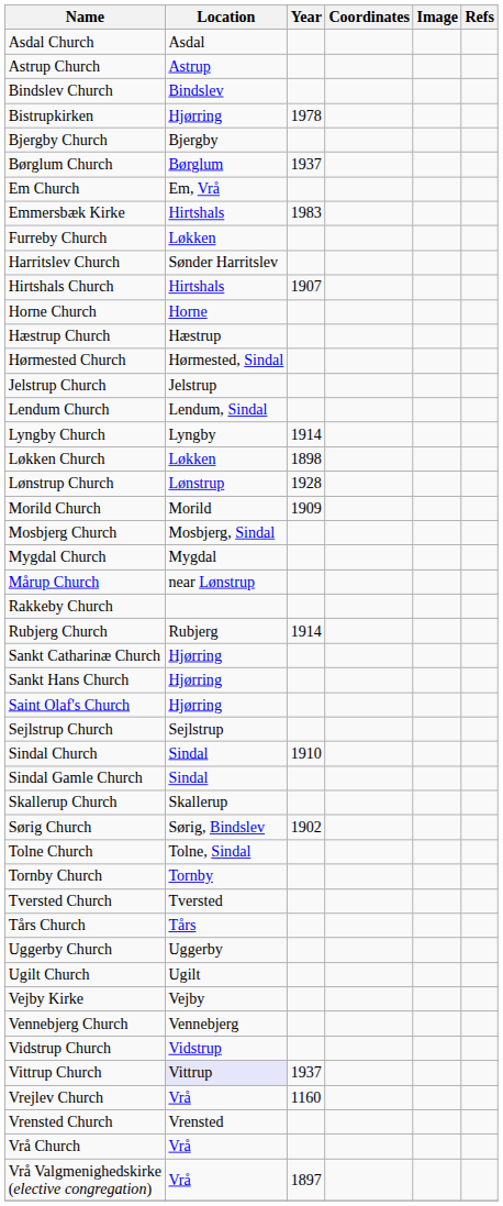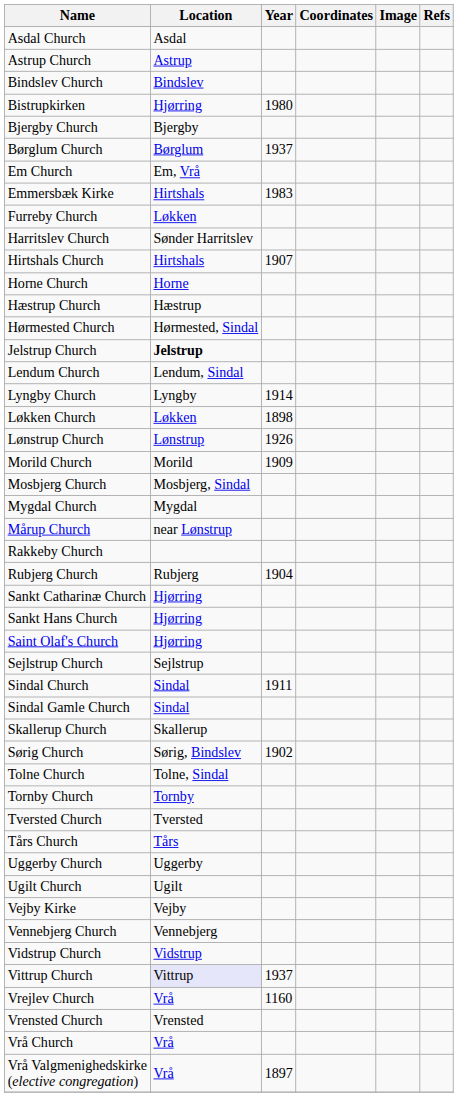 <table class="wikitable sortable">
 <tr>
 <th>Name</th>
 <th>Location</th>
 <th>Year</th>
 <th>Coordinates</th>
 <th>Image</th>
 <th>Refs</th>
 </tr>
 <tr>
 <td>Asdal Church</td>
 <td>Asdal</td>
 <td></td>
 <td></td>
 <td></td>
 <td></td>
 </tr>
 <tr>
 <td>Astrup Church</td>
 <td><a href='#'>Astrup</a></td>
 <td></td>
 <td></td>
 <td></td>
 <td></td>
 </tr>
 <tr>
 <td>Bindslev Church</td>
 <td><a href='#'>Bindslev</a></td>
 <td></td>
 <td></td>
 <td></td>
 <td></td>
 </tr>
 <tr>
 <td>Bistrupkirken</td>
 <td><a href='#'>Hjørring</a></td>
-<td>1978</td>
+<td>1980</td>
 <td></td>
 <td></td>
 <td></td>
 </tr>
 <tr>
 <td>Bjergby Church</td>
 <td>Bjergby</td>
 <td></td>
 <td></td>
 <td></td>
 <td></td>
 </tr>
 <tr>
 <td>Børglum Church</td>
 <td><a href='#'>Børglum</a></td>
 <td>1937</td>
 <td></td>
 <td></td>
 <td></td>
 </tr>
 <tr>
 <td>Em Church</td>
 <td>Em, <a href='#'>Vrå</a></td>
 <td></td>
 <td></td>
 <td></td>
 <td></td>
 </tr>
 <tr>
 <td>Emmersbæk Kirke</td>
 <td><a href='#'>Hirtshals</a></td>
 <td>1983</td>
 <td></td>
 <td></td>
 <td></td>
 </tr>
 <tr>
 <td>Furreby Church</td>
 <td><a href='#'>Løkken</a></td>
 <td></td>
 <td></td>
 <td></td>
 <td></td>
 </tr>
 <tr>
 <td>Harritslev Church</td>
 <td>Sønder Harritslev</td>
 <td></td>
 <td></td>
 <td></td>
 <td></td>
 </tr>
 <tr>
 <td>Hirtshals Church</td>
 <td><a href='#'>Hirtshals</a></td>
 <td>1907</td>
 <td></td>
 <td></td>
 <td></td>
 </tr>
 <tr>
 <td>Horne Church</td>
 <td><a href='#'>Horne</a></td>
 <td></td>
 <td></td>
 <td></td>
 <td></td>
 </tr>
 <tr>
 <td>Hæstrup Church</td>
 <td>Hæstrup</td>
 <td></td>
 <td></td>
 <td></td>
 <td></td>
 </tr>
 <tr>
 <td>Hørmested Church</td>
 <td>Hørmested, <a href='#'>Sindal</a></td>
 <td></td>
 <td></td>
 <td></td>
 <td></td>
 </tr>
 <tr>
 <td>Jelstrup Church</td>
-<td>Jelstrup</td>
+<td><strong>Jelstrup</strong></td>
 <td></td>
 <td></td>
 <td></td>
 <td></td>
 </tr>
 <tr>
 <td>Lendum Church</td>
 <td>Lendum, <a href='#'>Sindal</a></td>
 <td></td>
 <td></td>
 <td></td>
 <td></td>
 </tr>
 <tr>
 <td>Lyngby Church</td>
 <td>Lyngby</td>
 <td>1914</td>
 <td></td>
 <td></td>
 <td></td>
 </tr>
 <tr>
 <td>Løkken Church</td>
 <td><a href='#'>Løkken</a></td>
 <td>1898</td>
 <td></td>
 <td></td>
 <td></td>
 </tr>
 <tr>
 <td>Lønstrup Church</td>
 <td><a href='#'>Lønstrup</a></td>
-<td>1928</td>
+<td>1926</td>
 <td></td>
 <td></td>
 <td></td>
 </tr>
 <tr>
 <td>Morild Church</td>
 <td>Morild</td>
 <td>1909</td>
 <td></td>
 <td></td>
 <td></td>
 </tr>
 <tr>
 <td>Mosbjerg Church</td>
 <td>Mosbjerg, <a href='#'>Sindal</a></td>
 <td></td>
 <td></td>
 <td></td>
 <td></td>
 </tr>
 <tr>
 <td>Mygdal Church</td>
 <td>Mygdal</td>
 <td></td>
 <td></td>
 <td></td>
 <td></td>
 </tr>
 <tr>
 <td><a href='#'>Mårup Church</a></td>
 <td>near <a href='#'>Lønstrup</a></td>
 <td></td>
 <td></td>
 <td></td>
 <td></td>
 </tr>
 <tr>
 <td>Rakkeby Church</td>
 <td></td>
 <td></td>
 <td></td>
 <td></td>
 <td></td>
 </tr>
 <tr>
 <td>Rubjerg Church</td>
 <td>Rubjerg</td>
-<td>1914</td>
+<td>1904</td>
 <td></td>
 <td></td>
 <td></td>
 </tr>
 <tr>
 <td>Sankt Catharinæ Church</td>
 <td><a href='#'>Hjørring</a></td>
 <td></td>
 <td></td>
 <td></td>
 <td></td>
 </tr>
 <tr>
 <td>Sankt Hans Church</td>
 <td><a href='#'>Hjørring</a></td>
 <td></td>
 <td></td>
 <td></td>
 <td></td>
 </tr>
 <tr>
 <td><a href='#'>Saint Olaf's Church</a></td>
 <td><a href='#'>Hjørring</a></td>
 <td></td>
 <td></td>
 <td></td>
 <td></td>
 </tr>
 <tr>
 <td>Sejlstrup Church</td>
 <td>Sejlstrup</td>
 <td></td>
 <td></td>
 <td></td>
 <td></td>
 </tr>
 <tr>
 <td>Sindal Church</td>
 <td><a href='#'>Sindal</a></td>
-<td>1910</td>
+<td>1911</td>
 <td></td>
 <td></td>
 <td></td>
 </tr>
 <tr>
 <td>Sindal Gamle Church</td>
 <td><a href='#'>Sindal</a></td>
 <td></td>
 <td></td>
 <td></td>
 <td></td>
 </tr>
 <tr>
 <td>Skallerup Church</td>
 <td>Skallerup</td>
 <td></td>
 <td></td>
 <td></td>
 <td></td>
 </tr>
 <tr>
 <td>Sørig Church</td>
 <td>Sørig, <a href='#'>Bindslev</a></td>
 <td>1902</td>
 <td></td>
 <td></td>
 <td></td>
 </tr>
 <tr>
 <td>Tolne Church</td>
 <td>Tolne, <a href='#'>Sindal</a></td>
 <td></td>
 <td></td>
 <td></td>
 <td></td>
 </tr>
 <tr>
 <td>Tornby Church</td>
 <td><a href='#'>Tornby</a></td>
 <td></td>
 <td></td>
 <td></td>
 <td></td>
 </tr>
 <tr>
 <td>Tversted Church</td>
 <td>Tversted</td>
 <td></td>
 <td></td>
 <td></td>
 <td></td>
 </tr>
 <tr>
 <td>Tårs Church</td>
 <td><a href='#'>Tårs</a></td>
 <td></td>
 <td></td>
 <td></td>
 <td></td>
 </tr>
 <tr>
 <td>Uggerby Church</td>
 <td>Uggerby</td>
 <td></td>
 <td></td>
 <td></td>
 <td></td>
 </tr>
 <tr>
 <td>Ugilt Church</td>
 <td>Ugilt</td>
 <td></td>
 <td></td>
 <td></td>
 <td></td>
 </tr>
 <tr>
 <td>Vejby Kirke</td>
 <td>Vejby</td>
 <td></td>
 <td></td>
 <td></td>
 <td></td>
 </tr>
 <tr>
 <td>Vennebjerg Church</td>
 <td>Vennebjerg</td>
 <td></td>
 <td></td>
 <td></td>
 <td></td>
 </tr>
 <tr>
 <td>Vidstrup Church</td>
 <td><a href='#'>Vidstrup</a></td>
 <td></td>
 <td></td>
 <td></td>
 <td></td>
 </tr>
 <tr>
 <td>Vittrup Church</td>
 <td style="background: lavender;">Vittrup</td>
 <td>1937</td>
 <td></td>
 <td></td>
 <td></td>
 </tr>
 <tr>
 <td>Vrejlev Church</td>
 <td><a href='#'>Vrå</a></td>
 <td>1160</td>
 <td></td>
 <td></td>
 <td></td>
 </tr>
 <tr>
 <td>Vrensted Church</td>
 <td>Vrensted</td>
 <td></td>
 <td></td>
 <td></td>
 <td></td>
 </tr>
 <tr>
 <td>Vrå Church</td>
 <td><a href='#'>Vrå</a></td>
 <td></td>
 <td></td>
 <td></td>
 <td></td>
 </tr>
 <tr>
 <td>Vrå Valgmenighedskirke<br>(<em>elective congregation</em>)</td>
 <td><a href='#'>Vrå</a></td>
 <td>1897</td>
 <td></td>
 <td></td>
 <td></td>
 </tr>
 <tr>
 </tr>
 </table>
